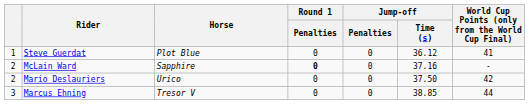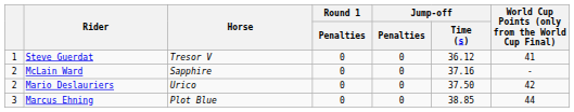 <table class="wikitable" style="font-size: 90%">
 <tr>
 <th rowspan="2" style="width:20px;"></th>
 <th rowspan="2" style="width:190px;">Rider</th>
 <th rowspan="2" style="width:190px;">Horse</th>
 <th>Round 1</th>
 <th colspan=2>Jump-off</th>
 <th rowspan="2" style="width:100px;">World Cup Points (only from the World Cup Final)</th>
 </tr>
 <tr>
 <th width=75>Penalties</th>
 <th width=75>Penalties</th>
 <th width=75>Time<br>(<a href='#'>s</a>)</th>
 </tr>
 <tr>
 <td align=center>1</td>
 <td> <a href='#'>Steve Guerdat</a></td>
-<td><em>Plot Blue</em></td>
+<td><em>Tresor V</em></td>
 <td align=center>0</td>
 <td align=center>0</td>
 <td align=center>36.12</td>
 <td align=center>41</td>
 </tr>
 <tr>
 <td align=center>2</td>
 <td> <a href='#'>McLain Ward</a></td>
 <td><em>Sapphire</em></td>
-<td align=center><strong>0</strong></td>
+<td align=center>0</td>
 <td align=center>0</td>
 <td align=center>37.16</td>
 <td align=center>-</td>
 </tr>
 <tr>
 <td align=center>2</td>
 <td> <a href='#'>Mario Deslauriers</a></td>
 <td><em>Urico</em></td>
 <td align=center>0</td>
 <td align=center>0</td>
 <td align=center>37.50</td>
 <td align=center>42</td>
 </tr>
 <tr>
 <td align=center>3</td>
 <td> <a href='#'>Marcus Ehning</a></td>
-<td><em>Tresor V</em></td>
+<td><em>Plot Blue</em></td>
 <td align=center>0</td>
 <td align=center>0</td>
 <td align=center>38.85</td>
 <td align=center>44</td>
 </tr>
 </table>
